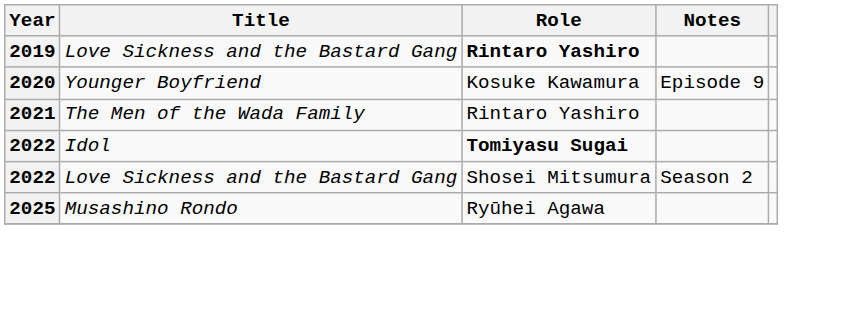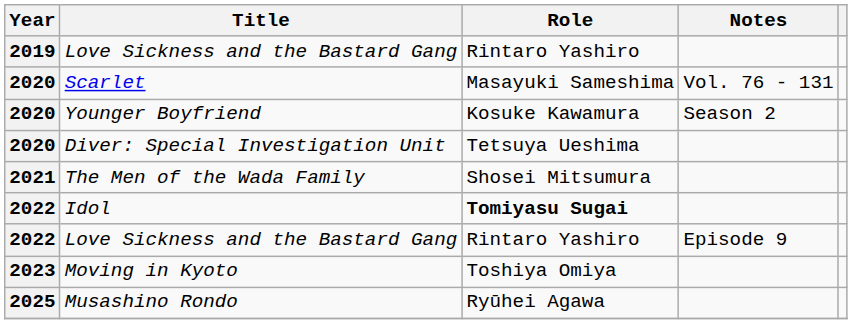 <table class="wikitable sortable">
 <tr>
 <th>Year</th>
 <th>Title</th>
 <th>Role</th>
 <th class="unsortable">Notes</th>
 <th class="unsortable"></th>
 </tr>
 <tr>
 <th>2019</th>
 <td><em>Love Sickness and the Bastard Gang</em></td>
-<td><strong>Rintaro Yashiro</strong></td>
+<td>Rintaro Yashiro</td>
 <td></td>
+<td></td>
+</tr>
+<tr>
+<th>2020</th>
+<td><em><a href='#'>Scarlet</a></em></td>
+<td>Masayuki Sameshima</td>
+<td>Vol. 76 - 131</td>
 <td></td>
 </tr>
 <tr>
 <th>2020</th>
 <td><em>Younger Boyfriend</em></td>
 <td>Kosuke Kawamura</td>
-<td>Episode 9</td>
+<td>Season 2</td>
+<td></td>
+</tr>
+<tr>
+<th>2020</th>
+<td><em>Diver: Special Investigation Unit</em></td>
+<td>Tetsuya Ueshima</td>
+<td></td>
 <td></td>
 </tr>
 <tr>
 <th>2021</th>
 <td><em>The Men of the Wada Family</em></td>
-<td>Rintaro Yashiro</td>
+<td>Shosei Mitsumura</td>
 <td></td>
 <td></td>
 </tr>
 <tr>
 <th>2022</th>
 <td><em>Idol</em></td>
 <td><strong>Tomiyasu Sugai</strong></td>
 <td></td>
 <td></td>
 </tr>
 <tr>
 <th>2022</th>
 <td><em>Love Sickness and the Bastard Gang</em></td>
-<td>Shosei Mitsumura</td>
-<td>Season 2</td>
+<td>Rintaro Yashiro</td>
+<td>Episode 9</td>
+<td></td>
+</tr>
+<tr>
+<th>2023</th>
+<td><em>Moving in Kyoto</em></td>
+<td>Toshiya Omiya</td>
+<td></td>
 <td></td>
 </tr>
 <tr>
 <th>2025</th>
 <td><em>Musashino Rondo</em></td>
 <td>Ryūhei Agawa</td>
 <td></td>
 <td></td>
 </tr>
 <tr>
 </tr>
 </table>
